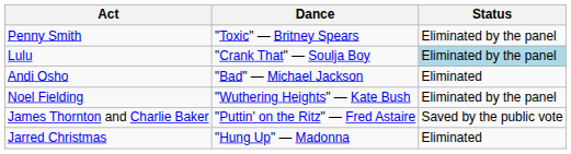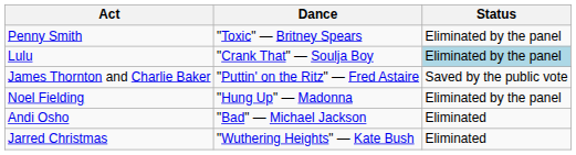 <table class="wikitable">
 <tr>
 <th>Act</th>
 <th>Dance</th>
 <th>Status</th>
 </tr>
 <tr>
 <td><a href='#'>Penny Smith</a></td>
 <td>"<a href='#'>Toxic</a>" — <a href='#'>Britney Spears</a></td>
 <td>Eliminated by the panel</td>
 </tr>
 <tr>
 <td><a href='#'>Lulu</a></td>
 <td>"<a href='#'>Crank That</a>" — <a href='#'>Soulja Boy</a></td>
 <td style="background: lightblue;">Eliminated by the panel</td>
 </tr>
 <tr>
+<td><a href='#'>James Thornton</a> and <a href='#'>Charlie Baker</a></td>
+<td>"<a href='#'>Puttin' on the Ritz</a>" — <a href='#'>Fred Astaire</a></td>
+<td>Saved by the public vote</td>
+</tr>
+<tr>
+<td><a href='#'>Noel Fielding</a></td>
+<td>"<a href='#'>Hung Up</a>" — <a href='#'>Madonna</a></td>
+<td>Eliminated by the panel</td>
+</tr>
+<tr>
 <td><a href='#'>Andi Osho</a></td>
 <td>"<a href='#'>Bad</a>" — <a href='#'>Michael Jackson</a></td>
 <td>Eliminated</td>
 </tr>
 <tr>
-<td><a href='#'>Noel Fielding</a></td>
+<td><a href='#'>Jarred Christmas</a></td>
 <td>"<a href='#'>Wuthering Heights</a>" — <a href='#'>Kate Bush</a></td>
-<td>Eliminated by the panel</td>
-</tr>
-<tr>
-<td><a href='#'>James Thornton</a> and <a href='#'>Charlie Baker</a></td>
-<td>"<a href='#'>Puttin' on the Ritz</a>" — <a href='#'>Fred Astaire</a></td>
-<td>Saved by the public vote</td>
-</tr>
-<tr>
-<td><a href='#'>Jarred Christmas</a></td>
-<td>"<a href='#'>Hung Up</a>" — <a href='#'>Madonna</a></td>
 <td>Eliminated</td>
 </tr>
 </table>
